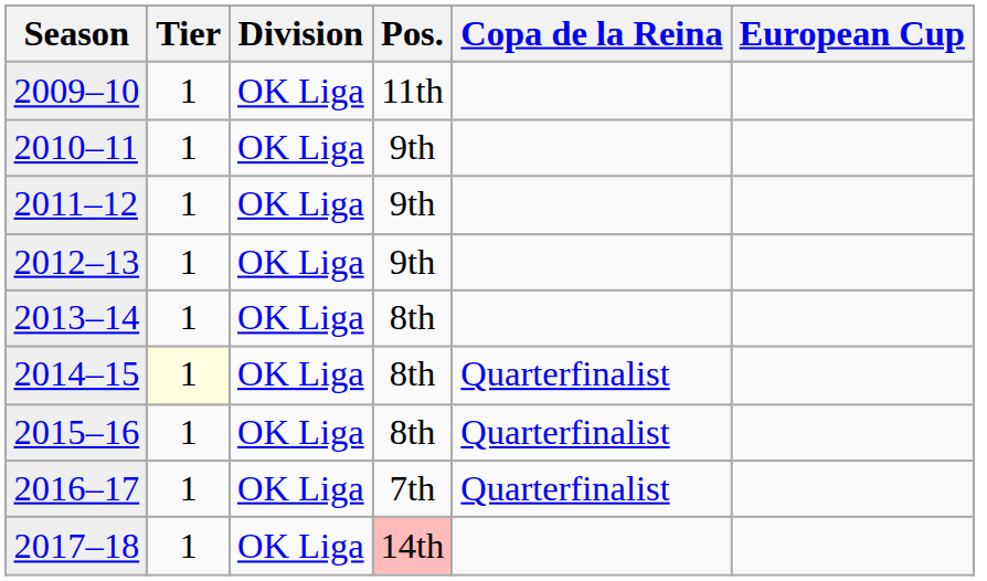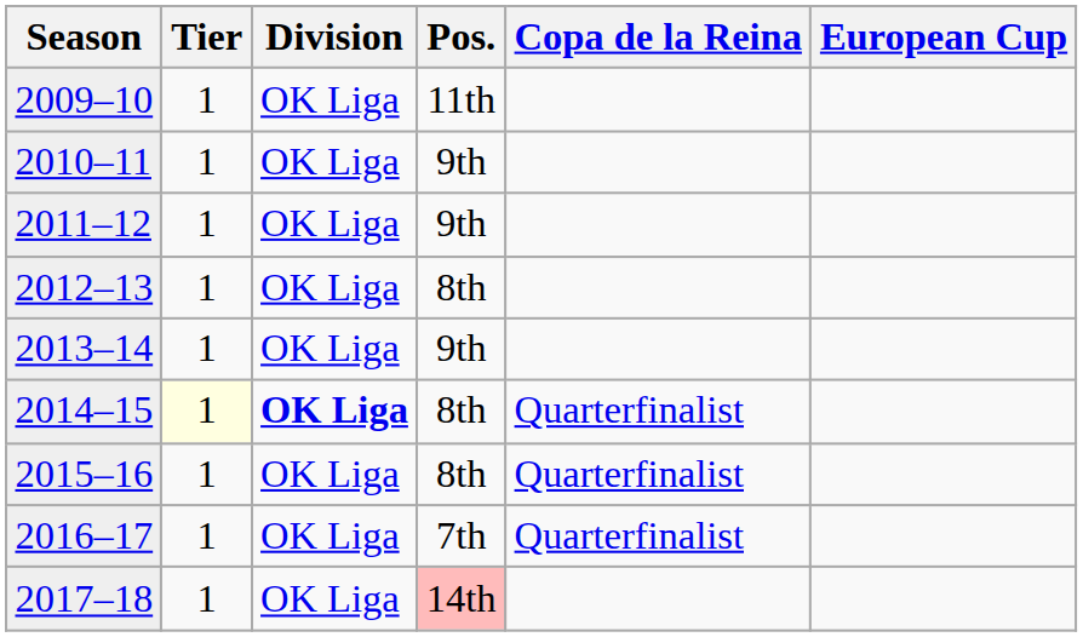 <table class="wikitable">
 <tr>
 <th>Season</th>
 <th>Tier</th>
 <th>Division</th>
 <th>Pos.</th>
 <th><a href='#'>Copa de la Reina</a></th>
 <th><a href='#'>European Cup</a></th>
 </tr>
 <tr>
 <td style="background:#efefef;"><a href='#'>2009–10</a></td>
 <td align="center">1</td>
 <td><a href='#'>OK Liga</a></td>
 <td align="center">11th</td>
 <td></td>
 <td></td>
 </tr>
 <tr>
 <td style="background:#efefef;"><a href='#'>2010–11</a></td>
 <td align="center">1</td>
 <td><a href='#'>OK Liga</a></td>
 <td align="center">9th</td>
 <td></td>
 <td></td>
 </tr>
 <tr>
 <td style="background:#efefef;"><a href='#'>2011–12</a></td>
 <td align="center">1</td>
 <td><a href='#'>OK Liga</a></td>
 <td align="center">9th</td>
 <td></td>
 <td></td>
 </tr>
 <tr>
 <td style="background:#efefef;"><a href='#'>2012–13</a></td>
 <td align="center">1</td>
 <td><a href='#'>OK Liga</a></td>
-<td align="center">9th</td>
+<td align="center">8th</td>
 <td></td>
 <td></td>
 </tr>
 <tr>
 <td style="background:#efefef;"><a href='#'>2013–14</a></td>
 <td align="center">1</td>
 <td><a href='#'>OK Liga</a></td>
-<td align="center">8th</td>
+<td align="center">9th</td>
 <td></td>
 <td></td>
 </tr>
 <tr>
 <td style="background:#efefef;"><a href='#'>2014–15</a></td>
 <td align="center" style="background: lightyellow;">1</td>
-<td><a href='#'>OK Liga</a></td>
+<td><strong><a href='#'>OK Liga</a></strong></td>
 <td align="center">8th</td>
 <td><a href='#'>Quarterfinalist</a></td>
 <td></td>
 </tr>
 <tr>
 <td style="background:#efefef;"><a href='#'>2015–16</a></td>
 <td align="center">1</td>
 <td><a href='#'>OK Liga</a></td>
 <td align="center">8th</td>
 <td><a href='#'>Quarterfinalist</a></td>
 <td></td>
 </tr>
 <tr>
 <td style="background:#efefef;"><a href='#'>2016–17</a></td>
 <td align="center">1</td>
 <td><a href='#'>OK Liga</a></td>
 <td align="center">7th</td>
 <td><a href='#'>Quarterfinalist</a></td>
 <td></td>
 </tr>
 <tr>
 <td style="background:#efefef;"><a href='#'>2017–18</a></td>
 <td align="center">1</td>
 <td><a href='#'>OK Liga</a></td>
 <td align="center" bgcolor=#FFBBBB>14th</td>
 <td></td>
 <td></td>
 </tr>
 </table>
